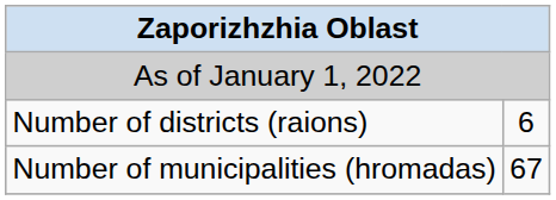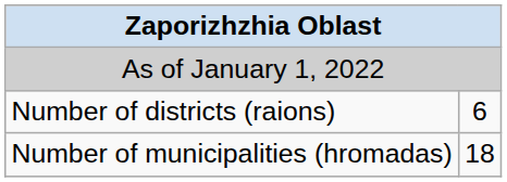 <table class="wikitable">
 <tr>
 <td colspan="2" style="background:#CEE0F2; color:black; text-align:center;"><strong>Zaporizhzhia Oblast</strong></td>
 </tr>
 <tr>
 <td colspan="2" style="background:#CFCFCF; color:black; text-align:center;">As of January 1, 2022</td>
 </tr>
 <tr>
 <td>Number of districts (raions)</td>
 <td align="center">6</td>
 </tr>
 <tr>
 <td>Number of municipalities (hromadas)</td>
-<td align="center">67</td>
+<td align="center">18</td>
 </tr>
 </table>
